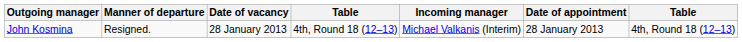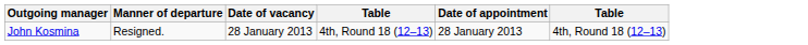 <table class="wikitable">
 <tr>
 <th>Outgoing manager</th>
 <th>Manner of departure</th>
 <th>Date of vacancy</th>
 <th>Table</th>
-<th>Incoming manager</th>
 <th>Date of appointment</th>
 <th>Table</th>
 </tr>
 <tr>
 <td> <a href='#'>John Kosmina</a></td>
 <td>Resigned.</td>
 <td>28 January 2013</td>
 <td>4th, Round 18 (<a href='#'>12–13</a>)</td>
-<td> <a href='#'>Michael Valkanis</a> (Interim)</td>
 <td>28 January 2013</td>
 <td>4th, Round 18 (<a href='#'>12–13</a>)</td>
 </tr>
 </table>
